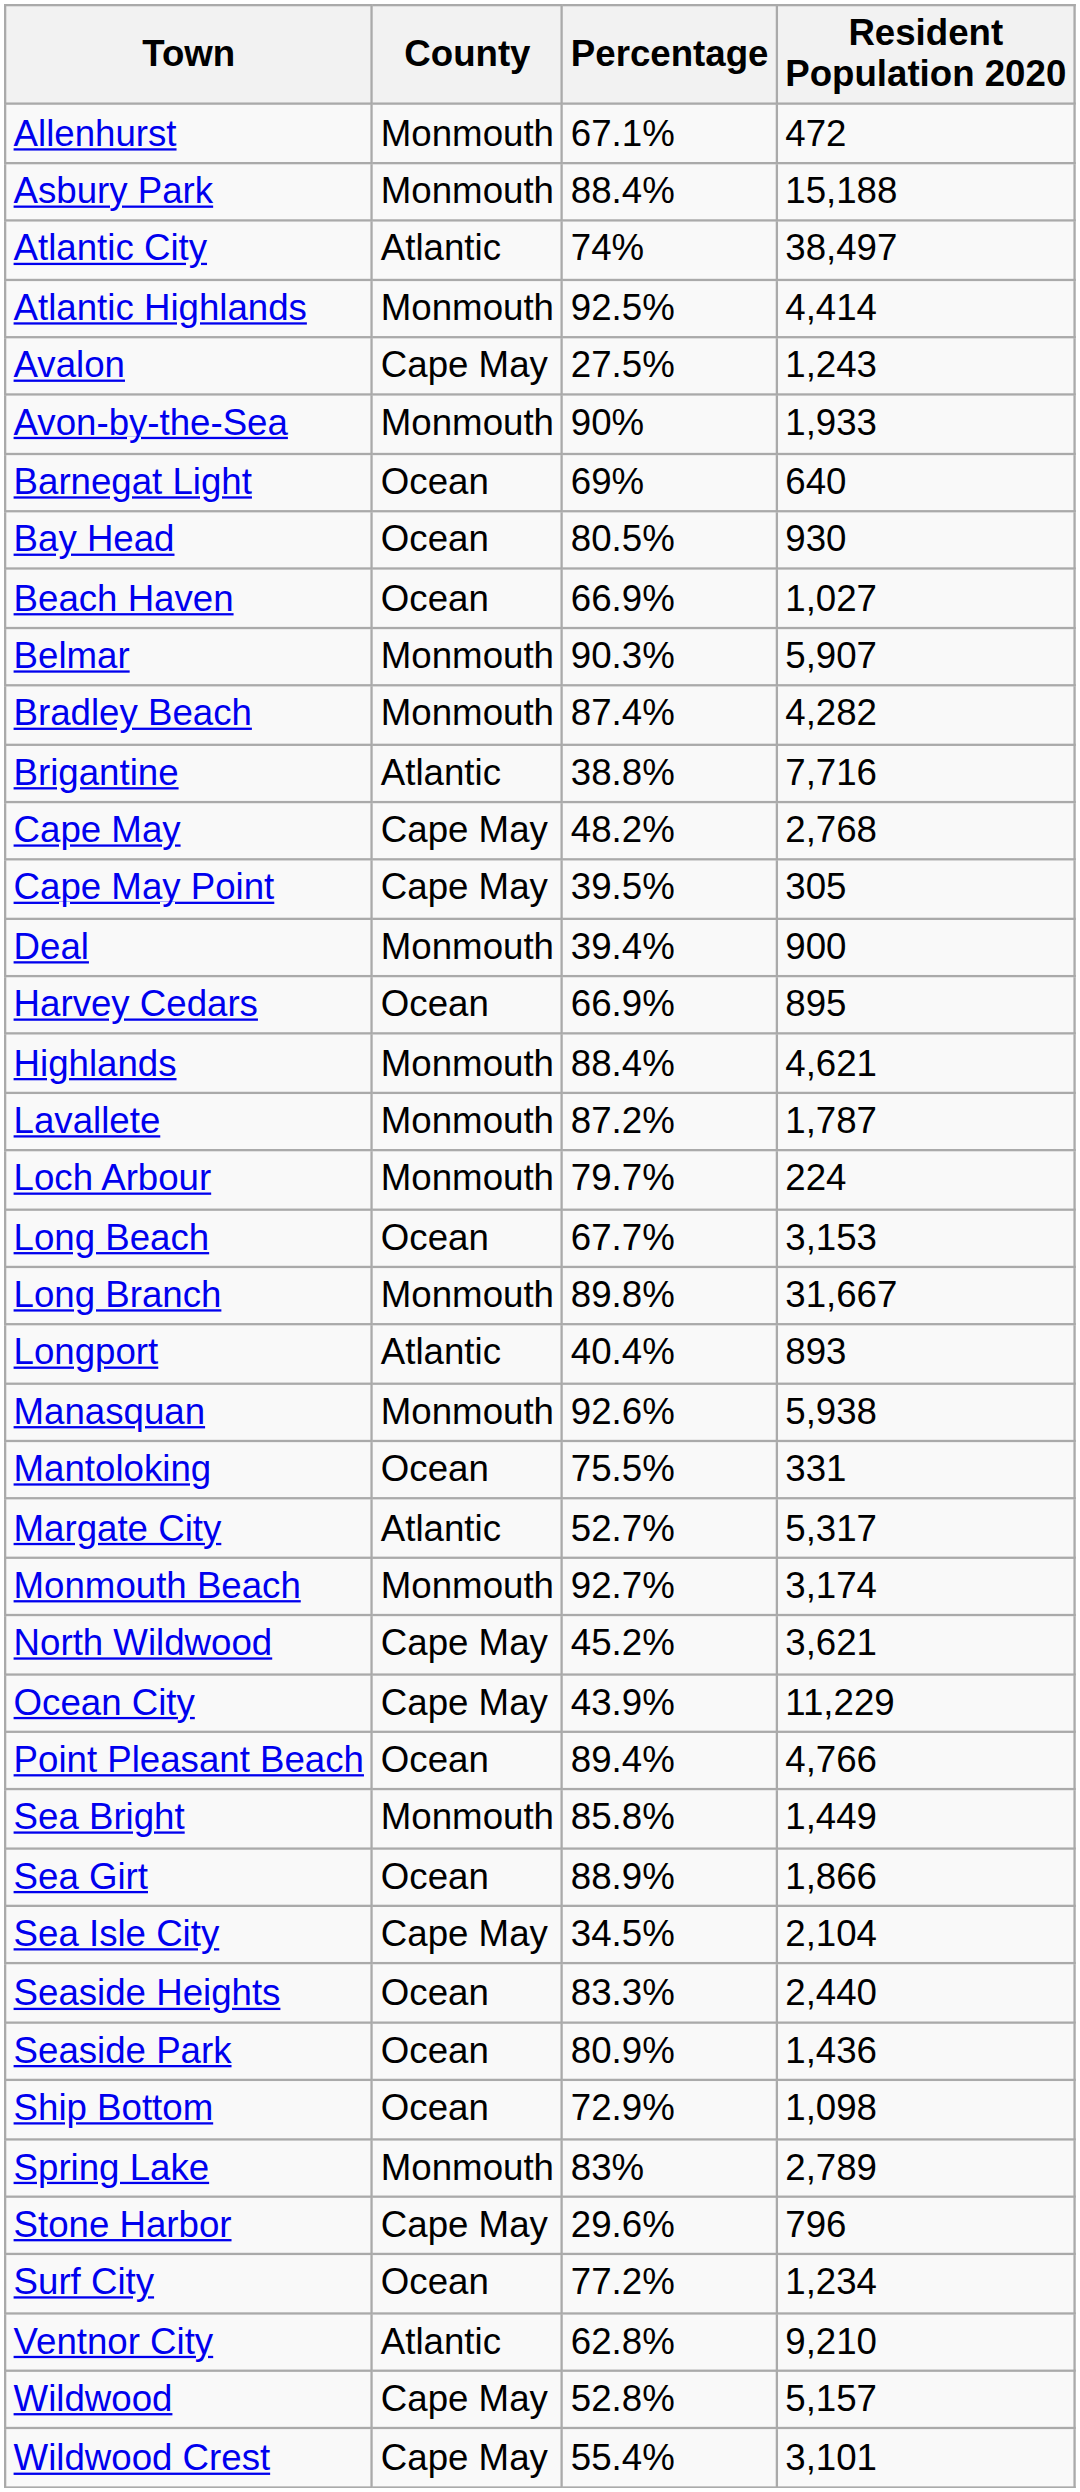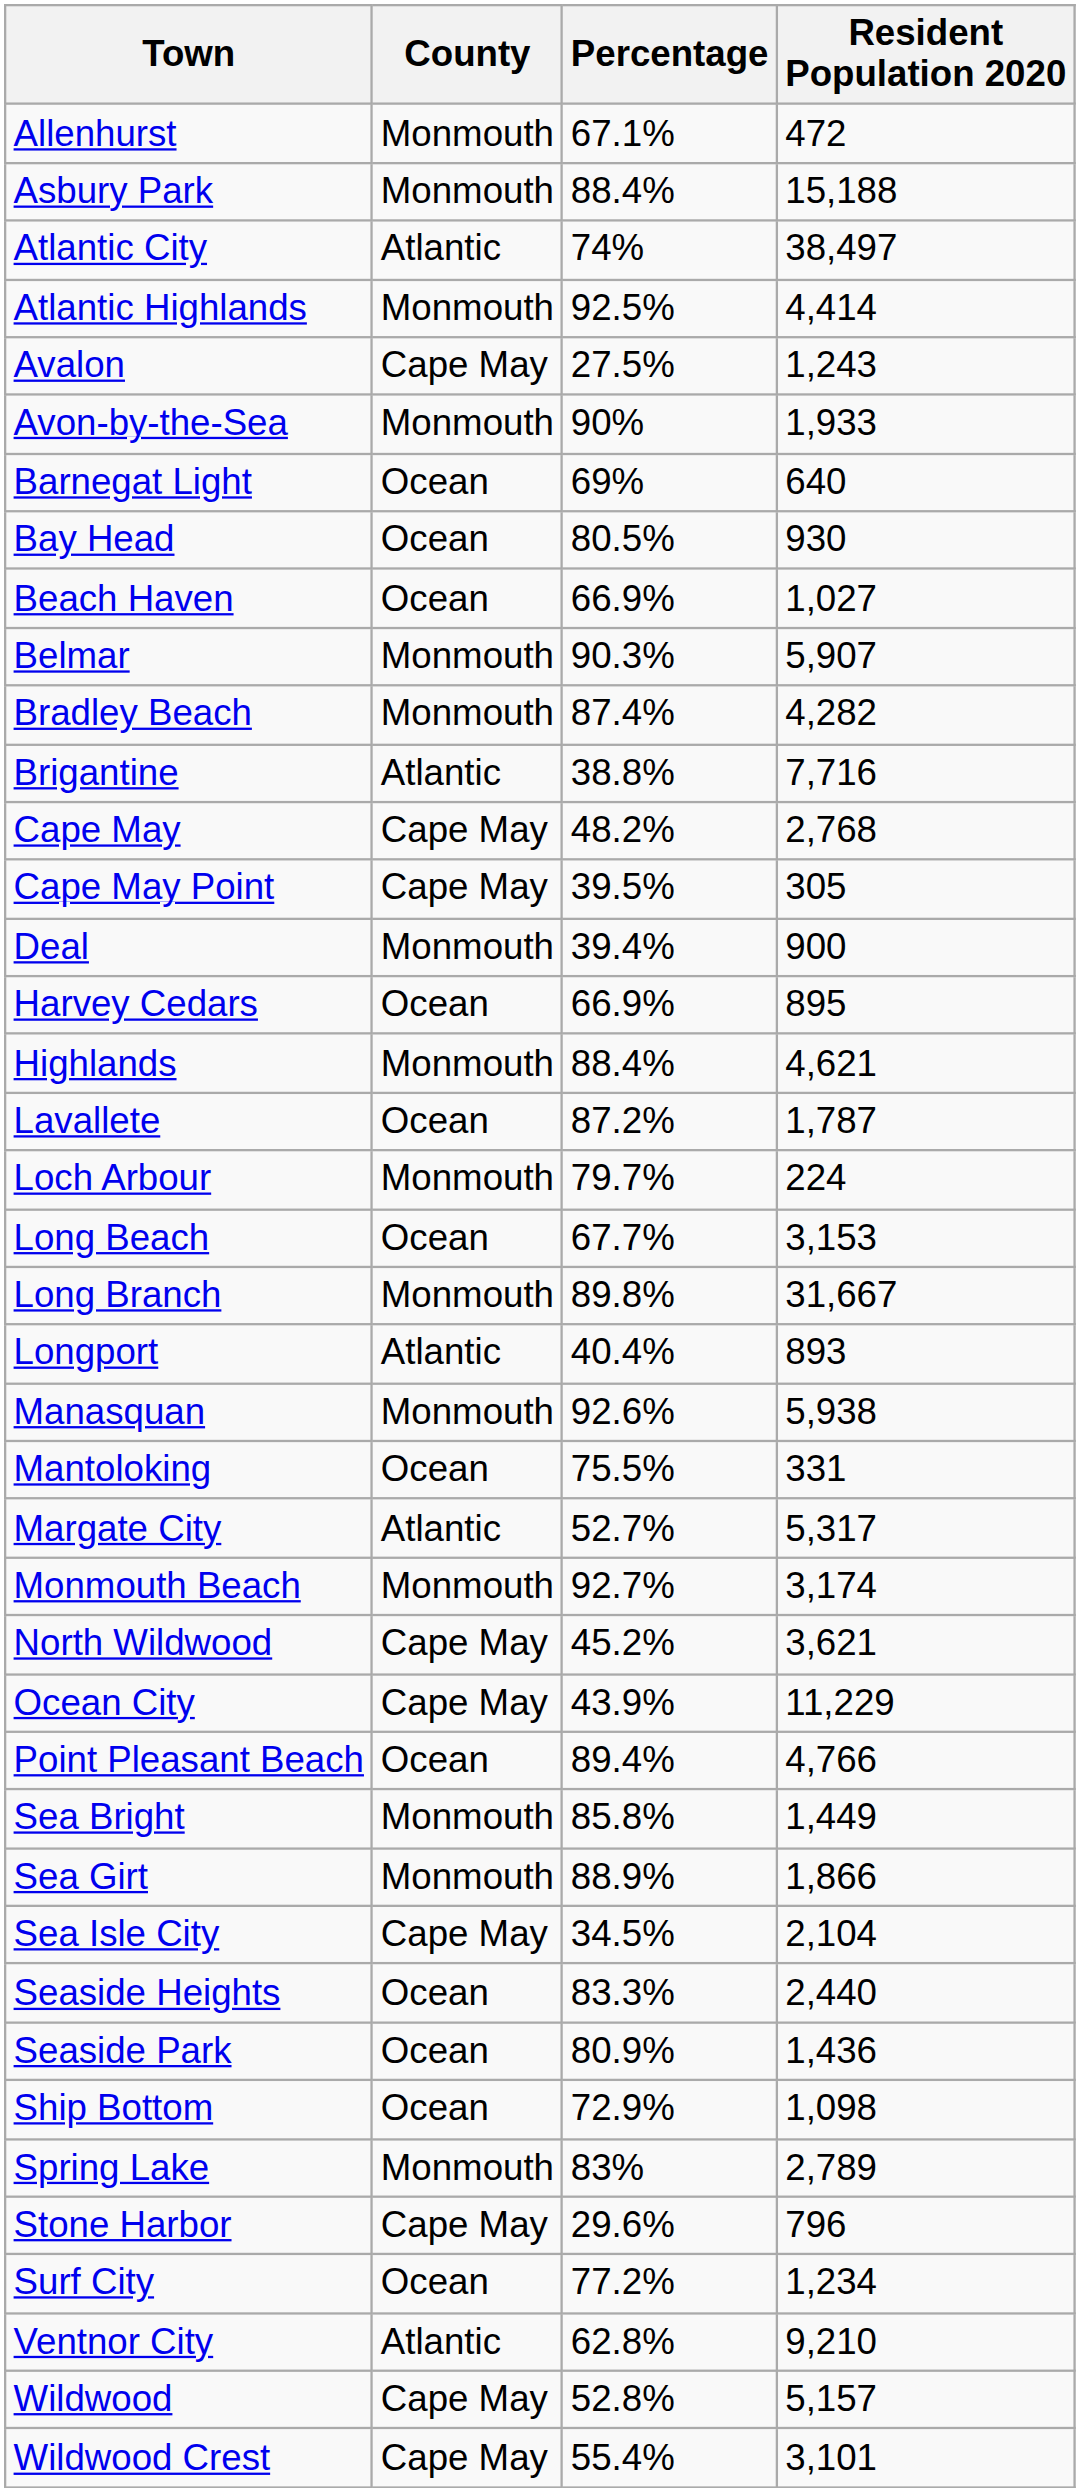 <table class="wikitable sortable">
 <tr>
 <th>Town</th>
 <th>County</th>
 <th>Percentage</th>
 <th>Resident<br>Population 2020</th>
 </tr>
 <tr>
 <td><a href='#'>Allenhurst</a></td>
 <td>Monmouth</td>
 <td>67.1%</td>
 <td>472</td>
 </tr>
 <tr>
 <td><a href='#'>Asbury Park</a></td>
 <td>Monmouth</td>
 <td>88.4%</td>
 <td>15,188</td>
 </tr>
 <tr>
 <td><a href='#'>Atlantic City</a></td>
 <td>Atlantic</td>
 <td>74%</td>
 <td>38,497</td>
 </tr>
 <tr>
 <td><a href='#'>Atlantic Highlands</a></td>
 <td>Monmouth</td>
 <td>92.5%</td>
 <td>4,414</td>
 </tr>
 <tr>
 <td><a href='#'>Avalon</a></td>
 <td>Cape May</td>
 <td>27.5%</td>
 <td>1,243</td>
 </tr>
 <tr>
 <td><a href='#'>Avon-by-the-Sea</a></td>
 <td>Monmouth</td>
 <td>90%</td>
 <td>1,933</td>
 </tr>
 <tr>
 <td><a href='#'>Barnegat Light</a></td>
 <td>Ocean</td>
 <td>69%</td>
 <td>640</td>
 </tr>
 <tr>
 <td><a href='#'>Bay Head</a></td>
 <td>Ocean</td>
 <td>80.5%</td>
 <td>930</td>
 </tr>
 <tr>
 <td><a href='#'>Beach Haven</a></td>
 <td>Ocean</td>
 <td>66.9%</td>
 <td>1,027</td>
 </tr>
 <tr>
 <td><a href='#'>Belmar</a></td>
 <td>Monmouth</td>
 <td>90.3%</td>
 <td>5,907</td>
 </tr>
 <tr>
 <td><a href='#'>Bradley Beach</a></td>
 <td>Monmouth</td>
 <td>87.4%</td>
 <td>4,282</td>
 </tr>
 <tr>
 <td><a href='#'>Brigantine</a></td>
 <td>Atlantic</td>
 <td>38.8%</td>
 <td>7,716</td>
 </tr>
 <tr>
 <td><a href='#'>Cape May</a></td>
 <td>Cape May</td>
 <td>48.2%</td>
 <td>2,768</td>
 </tr>
 <tr>
 <td><a href='#'>Cape May Point</a></td>
 <td>Cape May</td>
 <td>39.5%</td>
 <td>305</td>
 </tr>
 <tr>
 <td><a href='#'>Deal</a></td>
 <td>Monmouth</td>
 <td>39.4%</td>
 <td>900</td>
 </tr>
 <tr>
 <td><a href='#'>Harvey Cedars</a></td>
 <td>Ocean</td>
 <td>66.9%</td>
 <td>895</td>
 </tr>
 <tr>
 <td><a href='#'>Highlands</a></td>
 <td>Monmouth</td>
 <td>88.4%</td>
 <td>4,621</td>
 </tr>
 <tr>
 <td><a href='#'>Lavallete</a></td>
-<td>Monmouth</td>
+<td>Ocean</td>
 <td>87.2%</td>
 <td>1,787</td>
 </tr>
 <tr>
 <td><a href='#'>Loch Arbour</a></td>
 <td>Monmouth</td>
 <td>79.7%</td>
 <td>224</td>
 </tr>
 <tr>
 <td><a href='#'>Long Beach</a></td>
 <td>Ocean</td>
 <td>67.7%</td>
 <td>3,153</td>
 </tr>
 <tr>
 <td><a href='#'>Long Branch</a></td>
 <td>Monmouth</td>
 <td>89.8%</td>
 <td>31,667</td>
 </tr>
 <tr>
 <td><a href='#'>Longport</a></td>
 <td>Atlantic</td>
 <td>40.4%</td>
 <td>893</td>
 </tr>
 <tr>
 <td><a href='#'>Manasquan</a></td>
 <td>Monmouth</td>
 <td>92.6%</td>
 <td>5,938</td>
 </tr>
 <tr>
 <td><a href='#'>Mantoloking</a></td>
 <td>Ocean</td>
 <td>75.5%</td>
 <td>331</td>
 </tr>
 <tr>
 <td><a href='#'>Margate City</a></td>
 <td>Atlantic</td>
 <td>52.7%</td>
 <td>5,317</td>
 </tr>
 <tr>
 <td><a href='#'>Monmouth Beach</a></td>
 <td>Monmouth</td>
 <td>92.7%</td>
 <td>3,174</td>
 </tr>
 <tr>
 <td><a href='#'>North Wildwood</a></td>
 <td>Cape May</td>
 <td>45.2%</td>
 <td>3,621</td>
 </tr>
 <tr>
 <td><a href='#'>Ocean City</a></td>
 <td>Cape May</td>
 <td>43.9%</td>
 <td>11,229</td>
 </tr>
 <tr>
 <td><a href='#'>Point Pleasant Beach</a></td>
 <td>Ocean</td>
 <td>89.4%</td>
 <td>4,766</td>
 </tr>
 <tr>
 <td><a href='#'>Sea Bright</a></td>
 <td>Monmouth</td>
 <td>85.8%</td>
 <td>1,449</td>
 </tr>
 <tr>
 <td><a href='#'>Sea Girt</a></td>
-<td>Ocean</td>
+<td>Monmouth</td>
 <td>88.9%</td>
 <td>1,866</td>
 </tr>
 <tr>
 <td><a href='#'>Sea Isle City</a></td>
 <td>Cape May</td>
 <td>34.5%</td>
 <td>2,104</td>
 </tr>
 <tr>
 <td><a href='#'>Seaside Heights</a></td>
 <td>Ocean</td>
 <td>83.3%</td>
 <td>2,440</td>
 </tr>
 <tr>
 <td><a href='#'>Seaside Park</a></td>
 <td>Ocean</td>
 <td>80.9%</td>
 <td>1,436</td>
 </tr>
 <tr>
 <td><a href='#'>Ship Bottom</a></td>
 <td>Ocean</td>
 <td>72.9%</td>
 <td>1,098</td>
 </tr>
 <tr>
 <td><a href='#'>Spring Lake</a></td>
 <td>Monmouth</td>
 <td>83%</td>
 <td>2,789</td>
 </tr>
 <tr>
 <td><a href='#'>Stone Harbor</a></td>
 <td>Cape May</td>
 <td>29.6%</td>
 <td>796</td>
 </tr>
 <tr>
 <td><a href='#'>Surf City</a></td>
 <td>Ocean</td>
 <td>77.2%</td>
 <td>1,234</td>
 </tr>
 <tr>
 <td><a href='#'>Ventnor City</a></td>
 <td>Atlantic</td>
 <td>62.8%</td>
 <td>9,210</td>
 </tr>
 <tr>
 <td><a href='#'>Wildwood</a></td>
 <td>Cape May</td>
 <td>52.8%</td>
 <td>5,157</td>
 </tr>
 <tr>
 <td><a href='#'>Wildwood Crest</a></td>
 <td>Cape May</td>
 <td>55.4%</td>
 <td>3,101</td>
 </tr>
 </table>
